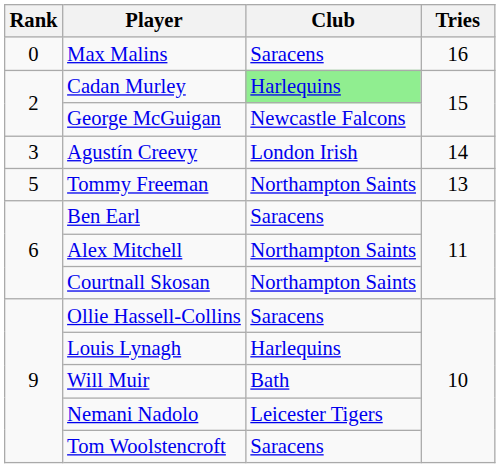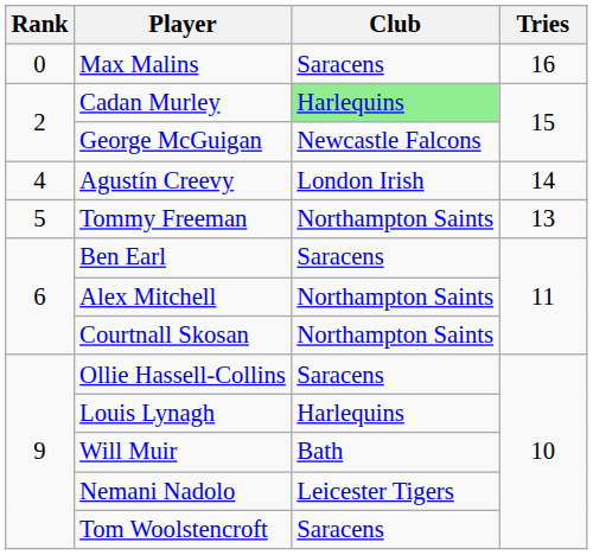 <table class="wikitable" style="text-align:center">
 <tr>
 <th>Rank</th>
 <th>Player</th>
 <th>Club</th>
 <th style="width:50px;">Tries</th>
 </tr>
 <tr>
 <td>0</td>
 <td align=left> <a href='#'>Max Malins</a></td>
 <td align=left><a href='#'>Saracens</a></td>
 <td>16</td>
 </tr>
 <tr>
 <td rowspan=2>2</td>
 <td align=left> <a href='#'>Cadan Murley</a></td>
 <td align=left style="background: lightgreen;"><a href='#'>Harlequins</a></td>
 <td rowspan=2>15</td>
 </tr>
 <tr>
 <td align=left> <a href='#'>George McGuigan</a></td>
 <td align=left><a href='#'>Newcastle Falcons</a></td>
 </tr>
 <tr>
-<td>3</td>
+<td>4</td>
 <td align=left> <a href='#'>Agustín Creevy</a></td>
 <td align=left><a href='#'>London Irish</a></td>
 <td>14</td>
 </tr>
 <tr>
 <td>5</td>
 <td align=left> <a href='#'>Tommy Freeman</a></td>
 <td align=left><a href='#'>Northampton Saints</a></td>
 <td>13</td>
 </tr>
 <tr>
 <td rowspan=3>6</td>
 <td align=left> <a href='#'>Ben Earl</a></td>
 <td align=left><a href='#'>Saracens</a></td>
 <td rowspan=3>11</td>
 </tr>
 <tr>
 <td align=left> <a href='#'>Alex Mitchell</a></td>
 <td align=left><a href='#'>Northampton Saints</a></td>
 </tr>
 <tr>
 <td align=left> <a href='#'>Courtnall Skosan</a></td>
 <td align=left><a href='#'>Northampton Saints</a></td>
 </tr>
 <tr>
 <td rowspan=5>9</td>
 <td align=left> <a href='#'>Ollie Hassell-Collins</a></td>
 <td align=left><a href='#'>Saracens</a></td>
 <td rowspan=5>10</td>
 </tr>
 <tr>
 <td align=left> <a href='#'>Louis Lynagh</a></td>
 <td align=left><a href='#'>Harlequins</a></td>
 </tr>
 <tr>
 <td align=left> <a href='#'>Will Muir</a></td>
 <td align=left><a href='#'>Bath</a></td>
 </tr>
 <tr>
 <td align=left> <a href='#'>Nemani Nadolo</a></td>
 <td align=left><a href='#'>Leicester Tigers</a></td>
 </tr>
 <tr>
 <td align=left> <a href='#'>Tom Woolstencroft</a></td>
 <td align=left><a href='#'>Saracens</a></td>
 </tr>
 </table>
